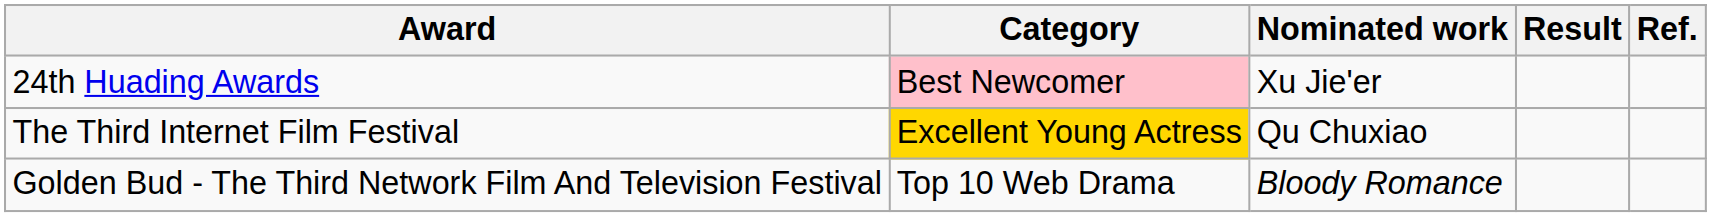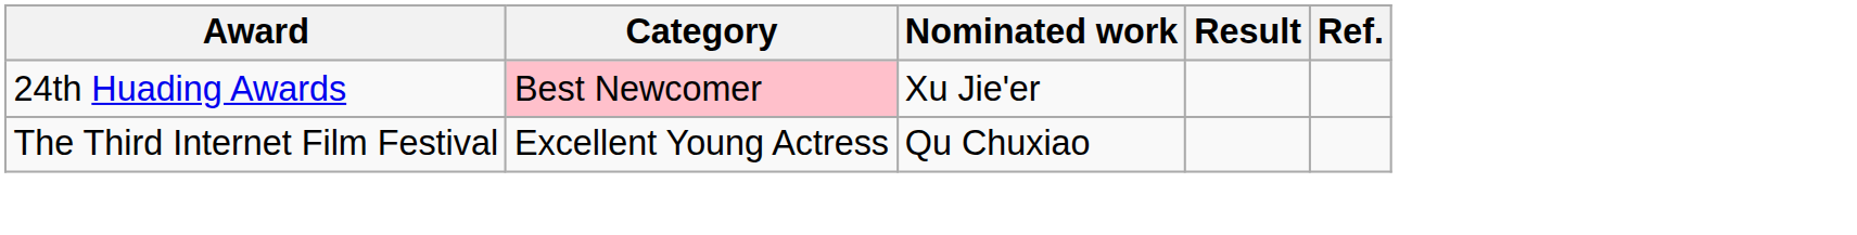 <table class="wikitable">
 <tr>
 <th>Award</th>
 <th>Category</th>
 <th>Nominated work</th>
 <th>Result</th>
 <th>Ref.</th>
 </tr>
 <tr>
 <td rowspan=1>24th <a href='#'>Huading Awards</a></td>
 <td style="background: pink;">Best Newcomer</td>
 <td>Xu Jie'er</td>
 <td></td>
 <td rowspan=1></td>
 </tr>
 <tr>
 <td>The Third Internet Film Festival</td>
-<td style="background: gold;">Excellent Young Actress</td>
+<td>Excellent Young Actress</td>
 <td>Qu Chuxiao</td>
 <td></td>
 <td></td>
 </tr>
-<tr>
-<td>Golden Bud - The Third Network Film And Television Festival</td>
-<td>Top 10 Web Drama</td>
-<td><em>Bloody Romance</em></td>
-<td></td>
-<td></td>
-</tr>
 </table>
